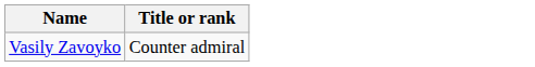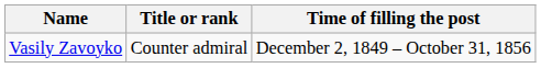 <table class="wikitable">
 <tr>
 <th>Name</th>
 <th>Title or rank</th>
+<th>Time of filling the post</th>
 </tr>
 <tr>
 <td><a href='#'>Vasily Zavoyko</a></td>
 <td>Counter admiral</td>
+<td>December 2, 1849 – October 31, 1856</td>
 </tr>
 </table>
